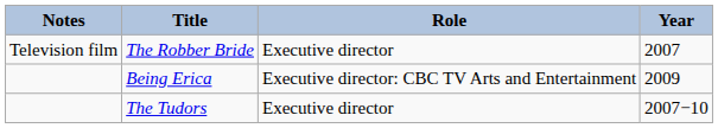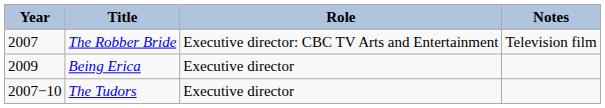 <table class="wikitable" style="font-size:95%;">
 <tr>
-<th style="background:#B0C4DE;">Notes</th>
+<th style="background:#B0C4DE;">Year</th>
 <th style="background:#B0C4DE;">Title</th>
 <th style="background:#B0C4DE;">Role</th>
-<th style="background:#B0C4DE;">Year</th>
+<th style="background:#B0C4DE;">Notes</th>
 </tr>
 <tr>
+<td>2007</td>
+<td><em><a href='#'>The Robber Bride</a></em></td>
+<td>Executive director: CBC TV Arts and Entertainment</td>
 <td>Television film</td>
-<td><em><a href='#'>The Robber Bride</a></em></td>
-<td>Executive director</td>
-<td>2007</td>
 </tr>
 <tr>
+<td>2009</td>
+<td><em><a href='#'>Being Erica</a></em></td>
+<td>Executive director</td>
 <td></td>
-<td><em><a href='#'>Being Erica</a></em></td>
-<td>Executive director: CBC TV Arts and Entertainment</td>
-<td>2009</td>
 </tr>
 <tr>
-<td></td>
+<td>2007−10</td>
 <td><em><a href='#'>The Tudors</a></em></td>
 <td>Executive director</td>
-<td>2007−10</td>
+<td></td>
 </tr>
 </table>
